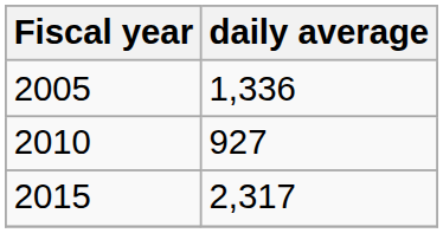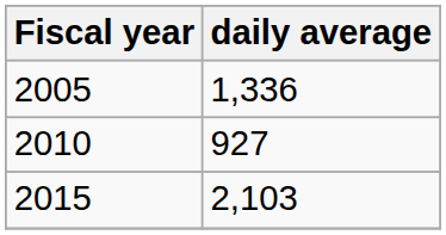 <table class="wikitable">
 <tr>
 <th>Fiscal year</th>
 <th>daily average</th>
 </tr>
 <tr>
 <td>2005</td>
 <td>1,336</td>
 </tr>
 <tr>
 <td>2010</td>
 <td>927</td>
 </tr>
 <tr>
 <td>2015</td>
-<td>2,317</td>
+<td>2,103</td>
 </tr>
 <tr>
 </tr>
 </table>
